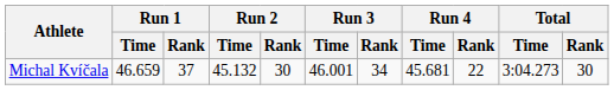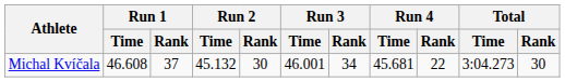 <table class="wikitable" border="1" style="font-size:90%">
 <tr>
 <th rowspan="2">Athlete</th>
 <th colspan="2">Run 1</th>
 <th colspan="2">Run 2</th>
 <th colspan="2">Run 3</th>
 <th colspan="2">Run 4</th>
 <th colspan="2">Total</th>
 </tr>
 <tr>
 <th>Time</th>
 <th>Rank</th>
 <th>Time</th>
 <th>Rank</th>
 <th>Time</th>
 <th>Rank</th>
 <th>Time</th>
 <th>Rank</th>
 <th>Time</th>
 <th>Rank</th>
 </tr>
 <tr>
 <td><a href='#'>Michal Kvíčala</a></td>
-<td align="center">46.659</td>
+<td align="center">46.608</td>
 <td align="center">37</td>
 <td align="center">45.132</td>
 <td align="center">30</td>
 <td align="center">46.001</td>
 <td align="center">34</td>
 <td align="center">45.681</td>
 <td align="center">22</td>
 <td align="center">3:04.273</td>
 <td align="center">30</td>
 </tr>
 </table>
